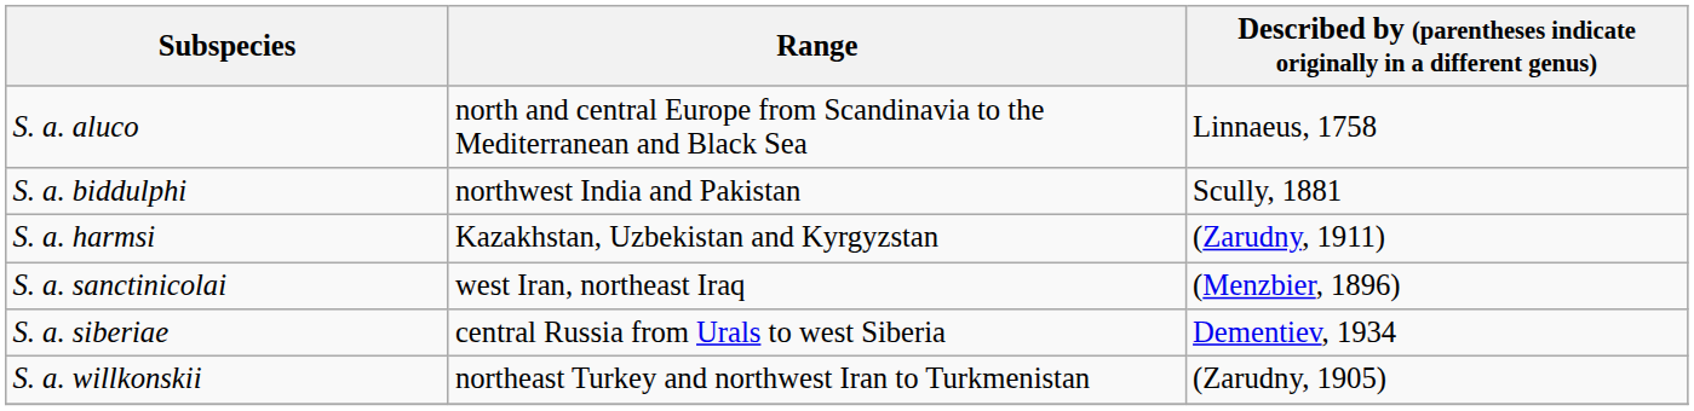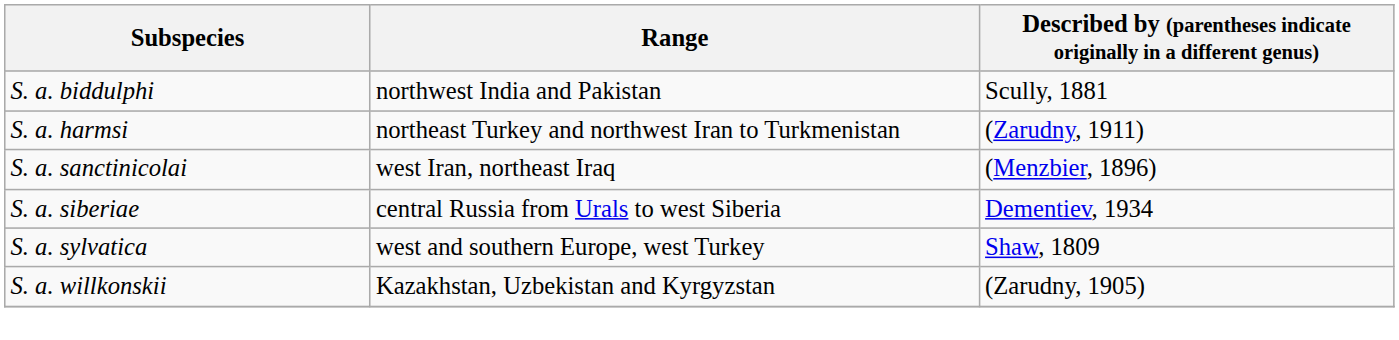 <table class="wikitable" width=57%>
 <tr>
 <th width=15%>Subspecies</th>
 <th width=25%>Range</th>
 <th width=17%>Described by <small>(parentheses indicate originally in a different genus)</small></th>
-</tr>
-<tr>
-<td><em>S. a. aluco</em></td>
-<td>north and central Europe from Scandinavia to the Mediterranean and Black Sea</td>
-<td>Linnaeus, 1758</td>
 </tr>
 <tr>
 <td><em>S. a. biddulphi</em></td>
 <td>northwest India and Pakistan</td>
 <td>Scully, 1881</td>
 </tr>
 <tr>
 <td><em>S. a. harmsi</em></td>
-<td>Kazakhstan, Uzbekistan and Kyrgyzstan</td>
+<td>northeast Turkey and northwest Iran to Turkmenistan</td>
 <td>(<a href='#'>Zarudny</a>, 1911)</td>
 </tr>
 <tr>
 <td><em>S. a. sanctinicolai</em></td>
 <td>west Iran, northeast Iraq</td>
 <td>(<a href='#'>Menzbier</a>, 1896)</td>
 </tr>
 <tr>
 <td><em>S. a. siberiae</em></td>
 <td>central Russia from <a href='#'>Urals</a> to west Siberia</td>
 <td><a href='#'>Dementiev</a>, 1934</td>
 </tr>
 <tr>
+<td><em>S. a. sylvatica</em></td>
+<td>west and southern Europe, west Turkey</td>
+<td><a href='#'>Shaw</a>, 1809</td>
+</tr>
+<tr>
 <td><em>S. a. willkonskii</em></td>
-<td>northeast Turkey and northwest Iran to Turkmenistan</td>
+<td>Kazakhstan, Uzbekistan and Kyrgyzstan</td>
 <td>(Zarudny, 1905)</td>
 </tr>
 <tr>
 </tr>
 </table>
